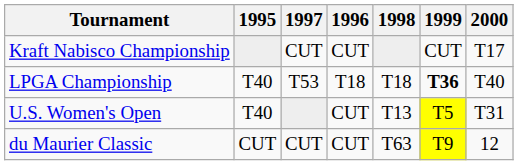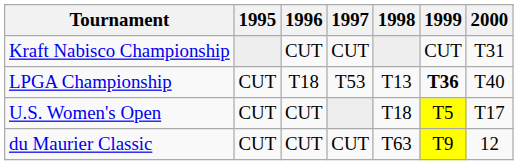 <table class="wikitable" style="font-size:95%;text-align:center;">
 <tr>
 <th>Tournament</th>
 <th>1995</th>
+<th>1996</th>
 <th>1997</th>
-<th>1996</th>
 <th>1998</th>
 <th>1999</th>
 <th>2000</th>
 </tr>
 <tr>
 <td align=left><a href='#'>Kraft Nabisco Championship</a></td>
 <td style="background:#eeeeee;"></td>
 <td>CUT</td>
 <td>CUT</td>
 <td style="background:#eeeeee;"></td>
 <td>CUT</td>
-<td>T17</td>
+<td>T31</td>
 </tr>
 <tr>
 <td align=left><a href='#'>LPGA Championship</a></td>
-<td>T40</td>
+<td>CUT</td>
+<td>T18</td>
 <td>T53</td>
-<td>T18</td>
-<td>T18</td>
+<td>T13</td>
 <td><strong>T36</strong></td>
 <td>T40</td>
 </tr>
 <tr>
 <td align=left><a href='#'>U.S. Women's Open</a></td>
-<td>T40</td>
+<td>CUT</td>
+<td>CUT</td>
 <td style="background:#eeeeee;"></td>
-<td>CUT</td>
-<td>T13</td>
+<td>T18</td>
 <td style="background:yellow;">T5</td>
-<td>T31</td>
+<td>T17</td>
 </tr>
 <tr>
 <td align=left><a href='#'>du Maurier Classic</a></td>
 <td>CUT</td>
 <td>CUT</td>
 <td>CUT</td>
 <td>T63</td>
 <td style="background:yellow;">T9</td>
 <td>12</td>
 </tr>
 </table>
